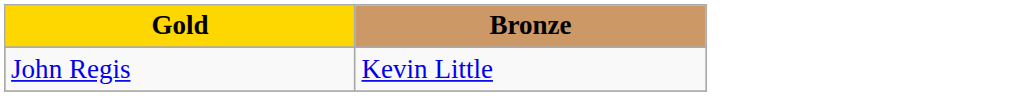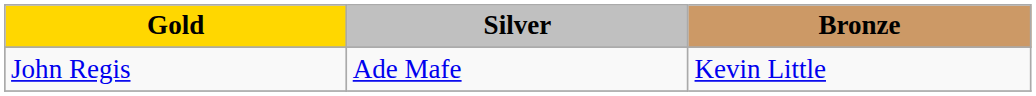 <table class="wikitable" style="text-align:left">
 <tr align="center">
 <td width=200 bgcolor=gold><strong>Gold</strong></td>
+<td width=200 bgcolor=silver><strong>Silver</strong></td>
 <td width=200 bgcolor=CC9966><strong>Bronze</strong></td>
 </tr>
 <tr>
 <td><a href='#'>John Regis</a><br><em></em></td>
+<td><a href='#'>Ade Mafe</a><br><em></em></td>
 <td><a href='#'>Kevin Little</a><br><em></em></td>
 </tr>
 </table>
